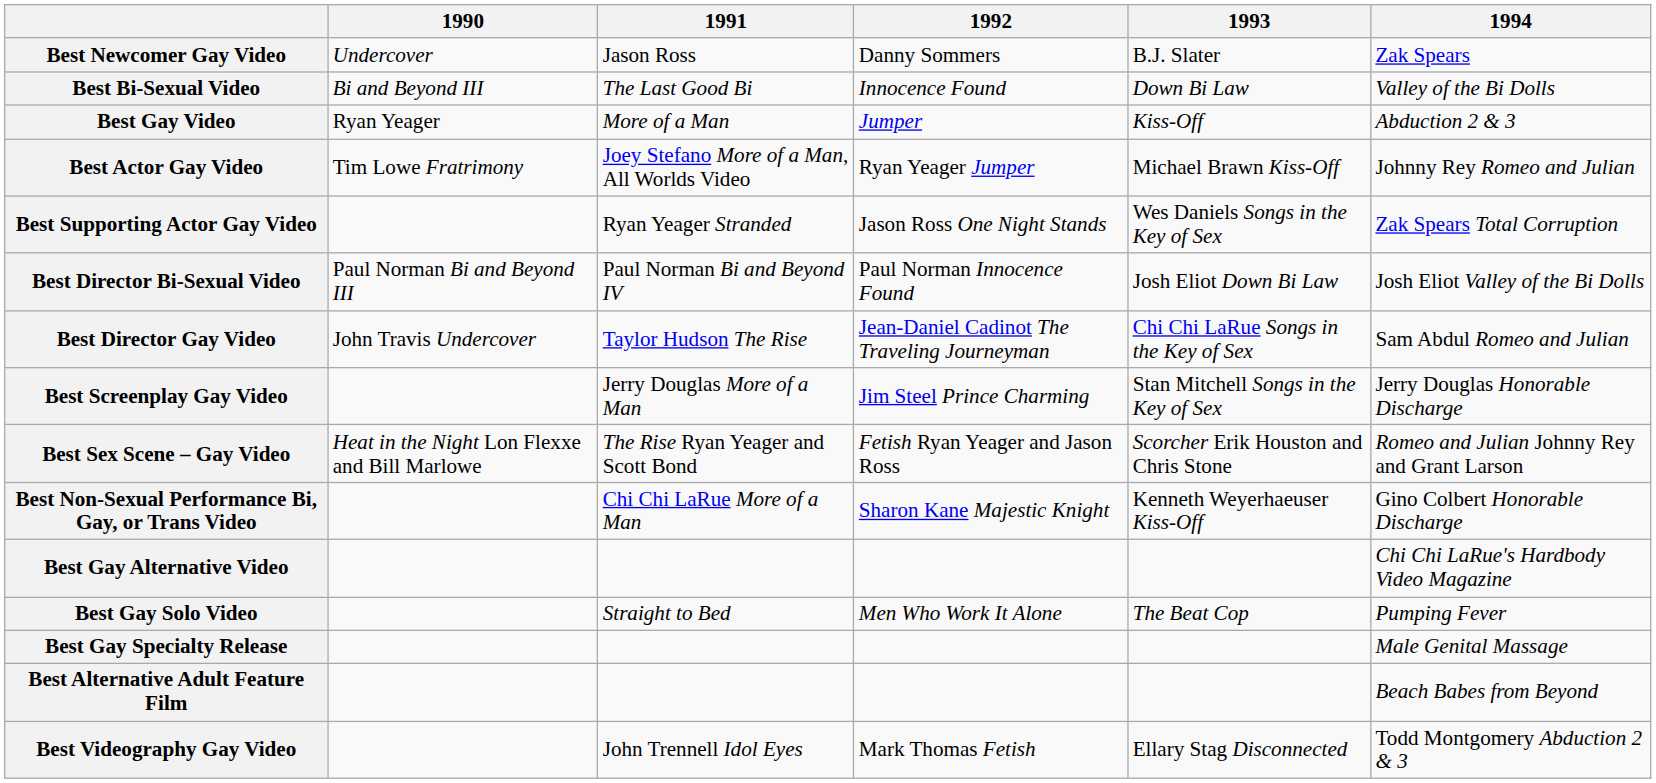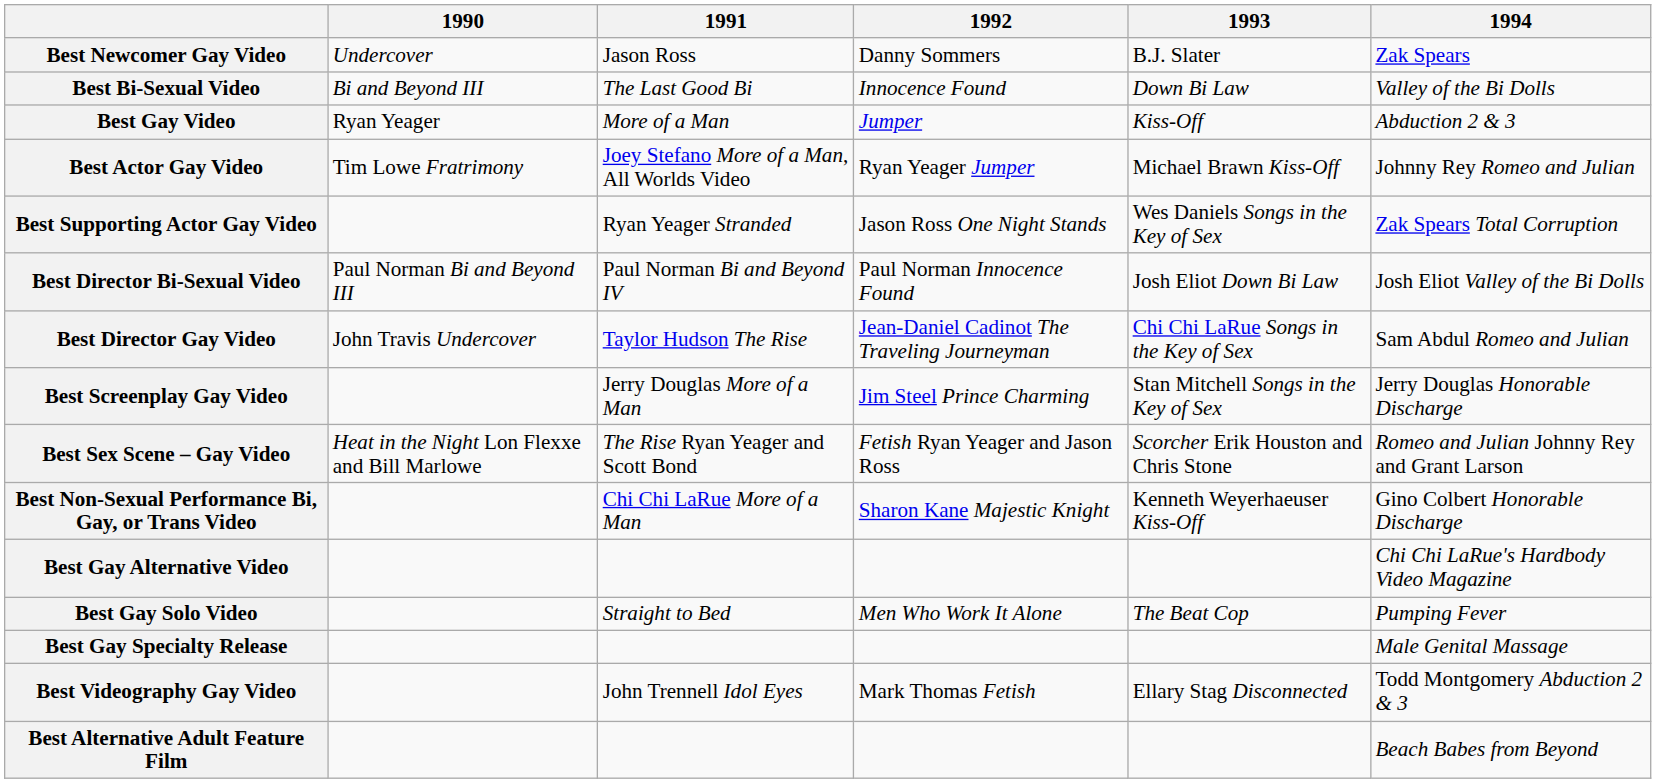 <table class="wikitable">
 <tr>
 <th></th>
 <th>1990</th>
 <th>1991</th>
 <th>1992</th>
 <th>1993</th>
 <th>1994</th>
 </tr>
 <tr>
 <th>Best Newcomer Gay Video</th>
 <td><em>Undercover</em></td>
 <td>Jason Ross</td>
 <td>Danny Sommers</td>
 <td>B.J. Slater</td>
 <td><a href='#'>Zak Spears</a></td>
 </tr>
 <tr>
 <th>Best Bi-Sexual Video</th>
 <td><em>Bi and Beyond III</em></td>
 <td><em>The Last Good Bi</em></td>
 <td><em>Innocence Found</em></td>
 <td><em>Down Bi Law</em></td>
 <td><em>Valley of the Bi Dolls</em></td>
 </tr>
 <tr>
 <th>Best Gay Video</th>
 <td>Ryan Yeager</td>
 <td><em>More of a Man</em></td>
 <td><em><a href='#'>Jumper</a></em></td>
 <td><em>Kiss-Off</em></td>
 <td><em>Abduction 2 & 3</em></td>
 </tr>
 <tr>
 <th>Best Actor Gay Video</th>
 <td>Tim Lowe <em>Fratrimony</em></td>
 <td><a href='#'>Joey Stefano</a> <em>More of a Man</em>, All Worlds Video</td>
 <td>Ryan Yeager <em><a href='#'>Jumper</a></em></td>
 <td>Michael Brawn <em>Kiss-Off</em></td>
 <td>Johnny Rey <em>Romeo and Julian</em></td>
 </tr>
 <tr>
 <th>Best Supporting Actor Gay Video</th>
 <td></td>
 <td>Ryan Yeager <em>Stranded</em></td>
 <td>Jason Ross <em>One Night Stands</em></td>
 <td>Wes Daniels <em>Songs in the Key of Sex</em></td>
 <td><a href='#'>Zak Spears</a> <em>Total Corruption</em></td>
 </tr>
 <tr>
 <th>Best Director Bi-Sexual Video</th>
 <td>Paul Norman <em>Bi and Beyond III</em></td>
 <td>Paul Norman <em>Bi and Beyond IV</em></td>
 <td>Paul Norman <em>Innocence Found</em></td>
 <td>Josh Eliot <em>Down Bi Law</em></td>
 <td>Josh Eliot <em>Valley of the Bi Dolls</em></td>
 </tr>
 <tr>
 <th>Best Director Gay Video</th>
 <td>John Travis <em>Undercover</em></td>
 <td><a href='#'>Taylor Hudson</a> <em>The Rise</em></td>
 <td><a href='#'>Jean-Daniel Cadinot</a> <em>The Traveling Journeyman</em></td>
 <td><a href='#'>Chi Chi LaRue</a> <em>Songs in the Key of Sex</em></td>
 <td>Sam Abdul <em>Romeo and Julian</em></td>
 </tr>
 <tr>
 <th>Best Screenplay Gay Video</th>
 <td></td>
 <td>Jerry Douglas <em>More of a Man</em></td>
 <td><a href='#'>Jim Steel</a> <em>Prince Charming</em></td>
 <td>Stan Mitchell <em>Songs in the Key of Sex</em></td>
 <td>Jerry Douglas <em>Honorable Discharge</em></td>
 </tr>
 <tr>
 <th>Best Sex Scene – Gay Video</th>
 <td><em>Heat in the Night</em> Lon Flexxe and Bill Marlowe</td>
 <td><em>The Rise</em> Ryan Yeager and Scott Bond</td>
 <td><em>Fetish</em> Ryan Yeager and Jason Ross</td>
 <td><em>Scorcher</em> Erik Houston and Chris Stone</td>
 <td><em>Romeo and Julian</em> Johnny Rey and Grant Larson</td>
 </tr>
 <tr>
 <th>Best Non-Sexual Performance Bi, Gay, or Trans Video</th>
 <td></td>
 <td><a href='#'>Chi Chi LaRue</a> <em>More of a Man</em></td>
 <td><a href='#'>Sharon Kane</a> <em>Majestic Knight</em></td>
 <td>Kenneth Weyerhaeuser <em>Kiss-Off</em></td>
 <td>Gino Colbert <em>Honorable Discharge</em></td>
 </tr>
 <tr>
 <th>Best Gay Alternative Video</th>
 <td></td>
 <td></td>
 <td></td>
 <td></td>
 <td><em>Chi Chi LaRue's Hardbody Video Magazine</em></td>
 </tr>
 <tr>
 <th>Best Gay Solo Video</th>
 <td></td>
 <td><em>Straight to Bed</em></td>
 <td><em>Men Who Work It Alone</em></td>
 <td><em>The Beat Cop</em></td>
 <td><em>Pumping Fever</em></td>
 </tr>
 <tr>
 <th>Best Gay Specialty Release</th>
 <td></td>
 <td></td>
 <td></td>
 <td></td>
 <td><em>Male Genital Massage</em></td>
 </tr>
 <tr>
+<th>Best Videography Gay Video</th>
+<td></td>
+<td>John Trennell <em>Idol Eyes</em></td>
+<td>Mark Thomas <em>Fetish</em></td>
+<td>Ellary Stag <em>Disconnected</em></td>
+<td>Todd Montgomery <em>Abduction 2 & 3</em></td>
+</tr>
+<tr>
 <th>Best Alternative Adult Feature Film</th>
 <td></td>
 <td></td>
 <td></td>
 <td></td>
 <td><em>Beach Babes from Beyond</em></td>
 </tr>
-<tr>
-<th>Best Videography Gay Video</th>
-<td></td>
-<td>John Trennell <em>Idol Eyes</em></td>
-<td>Mark Thomas <em>Fetish</em></td>
-<td>Ellary Stag <em>Disconnected</em></td>
-<td>Todd Montgomery <em>Abduction 2 & 3</em></td>
-</tr>
 </table>
